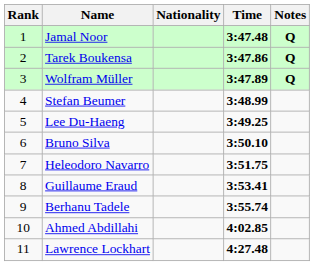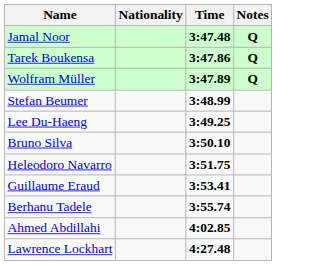 <table class="wikitable sortable" style="text-align:center">
 <tr>
-<th>Rank</th>
 <th>Name</th>
 <th>Nationality</th>
 <th>Time</th>
 <th>Notes</th>
 </tr>
 <tr bgcolor=ccffcc>
-<td>1</td>
 <td align=left><a href='#'>Jamal Noor</a></td>
 <td align=left></td>
 <td><strong>3:47.48</strong></td>
 <td><strong>Q</strong></td>
 </tr>
 <tr bgcolor=ccffcc>
-<td>2</td>
 <td align=left><a href='#'>Tarek Boukensa</a></td>
 <td align=left></td>
 <td><strong>3:47.86</strong></td>
 <td><strong>Q</strong></td>
 </tr>
 <tr bgcolor=ccffcc>
-<td>3</td>
 <td align=left><a href='#'>Wolfram Müller</a></td>
 <td align=left></td>
 <td><strong>3:47.89</strong></td>
 <td><strong>Q</strong></td>
 </tr>
 <tr>
-<td>4</td>
 <td align=left><a href='#'>Stefan Beumer</a></td>
 <td align=left></td>
 <td><strong>3:48.99</strong></td>
 <td></td>
 </tr>
 <tr>
-<td>5</td>
 <td align=left><a href='#'>Lee Du-Haeng</a></td>
 <td align=left></td>
 <td><strong>3:49.25</strong></td>
 <td></td>
 </tr>
 <tr>
-<td>6</td>
 <td align=left><a href='#'>Bruno Silva</a></td>
 <td align=left></td>
 <td><strong>3:50.10</strong></td>
 <td></td>
 </tr>
 <tr>
-<td>7</td>
 <td align=left><a href='#'>Heleodoro Navarro</a></td>
 <td align=left></td>
 <td><strong>3:51.75</strong></td>
 <td></td>
 </tr>
 <tr>
-<td>8</td>
 <td align=left><a href='#'>Guillaume Eraud</a></td>
 <td align=left></td>
 <td><strong>3:53.41</strong></td>
 <td></td>
 </tr>
 <tr>
-<td>9</td>
 <td align=left><a href='#'>Berhanu Tadele</a></td>
 <td align=left></td>
 <td><strong>3:55.74</strong></td>
 <td></td>
 </tr>
 <tr>
-<td>10</td>
 <td align=left><a href='#'>Ahmed Abdillahi</a></td>
 <td align=left></td>
 <td><strong>4:02.85</strong></td>
 <td></td>
 </tr>
 <tr>
-<td>11</td>
 <td align=left><a href='#'>Lawrence Lockhart</a></td>
 <td align=left></td>
 <td><strong>4:27.48</strong></td>
 <td></td>
 </tr>
 </table>
